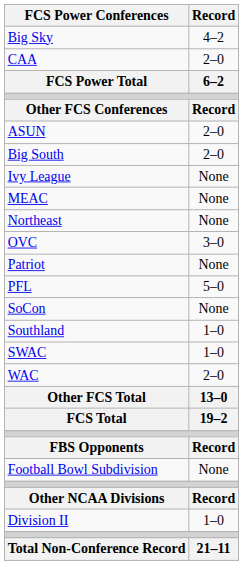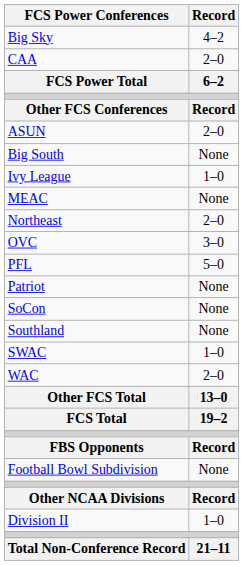 <table class="wikitable">
 <tr>
 <th>FCS Power Conferences</th>
 <th>Record</th>
 </tr>
 <tr>
 <td><a href='#'>Big Sky</a></td>
 <td align=center>4–2</td>
 </tr>
 <tr>
 <td><a href='#'>CAA</a></td>
 <td align=center>2–0</td>
 </tr>
 <tr>
 <th>FCS Power Total</th>
 <th>6–2</th>
 </tr>
 <tr>
 <th colspan="2" style="background:lightgrey;"></th>
 </tr>
 <tr>
 <th>Other FCS Conferences</th>
 <th>Record</th>
 </tr>
 <tr>
 <td><a href='#'>ASUN</a></td>
 <td align=center>2–0</td>
 </tr>
 <tr>
 <td><a href='#'>Big South</a></td>
-<td align=center>2–0</td>
+<td align=center>None</td>
 </tr>
 <tr>
 <td><a href='#'>Ivy League</a></td>
-<td align=center>None</td>
+<td align=center>1–0</td>
 </tr>
 <tr>
 <td><a href='#'>MEAC</a></td>
 <td align=center>None</td>
 </tr>
 <tr>
 <td><a href='#'>Northeast</a></td>
-<td align=center>None</td>
+<td align=center>2–0</td>
 </tr>
 <tr>
 <td><a href='#'>OVC</a></td>
 <td align=center>3–0</td>
 </tr>
 <tr>
+<td><a href='#'>PFL</a></td>
+<td align=center>5–0</td>
+</tr>
+<tr>
 <td><a href='#'>Patriot</a></td>
 <td align=center>None</td>
-</tr>
-<tr>
-<td><a href='#'>PFL</a></td>
-<td align=center>5–0</td>
 </tr>
 <tr>
 <td><a href='#'>SoCon</a></td>
 <td align=center>None</td>
 </tr>
 <tr>
 <td><a href='#'>Southland</a></td>
-<td align=center>1–0</td>
+<td align=center>None</td>
 </tr>
 <tr>
 <td><a href='#'>SWAC</a></td>
 <td align=center>1–0</td>
 </tr>
 <tr>
 <td><a href='#'>WAC</a></td>
 <td align=center>2–0</td>
 </tr>
 <tr>
 <th>Other FCS Total</th>
 <th>13–0</th>
 </tr>
 <tr>
 <th>FCS Total</th>
 <th>19–2</th>
 </tr>
 <tr>
 <th colspan="2" style="background:lightgrey;"></th>
 </tr>
 <tr>
 <th>FBS Opponents</th>
 <th>Record</th>
 </tr>
 <tr>
 <td><a href='#'>Football Bowl Subdivision</a></td>
 <td align=center>None</td>
 </tr>
 <tr>
 <th colspan="2" style="background:lightgrey;"></th>
 </tr>
 <tr>
 <th>Other NCAA Divisions</th>
 <th>Record</th>
 </tr>
 <tr>
 <td><a href='#'>Division II</a></td>
 <td align=center>1–0</td>
 </tr>
 <tr>
 <th colspan="2" style="background:lightgrey;"></th>
 </tr>
 <tr>
 <th>Total Non-Conference Record</th>
 <th>21–11</th>
 </tr>
 </table>
